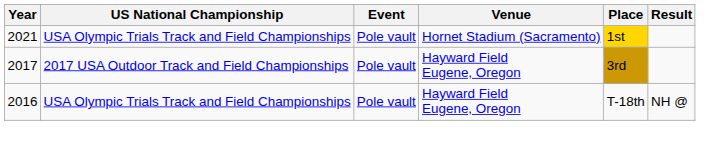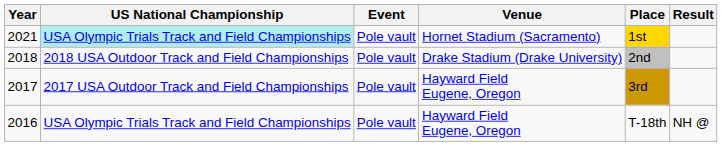 <table class="wikitable">
 <tr>
 <th>Year</th>
 <th>US National Championship</th>
 <th>Event</th>
 <th>Venue</th>
 <th>Place</th>
 <th>Result</th>
 </tr>
 <tr>
 <td>2021</td>
-<td><a href='#'>USA Olympic Trials Track and Field Championships</a></td>
+<td style="background: paleturquoise;"><a href='#'>USA Olympic Trials Track and Field Championships</a></td>
 <td><a href='#'>Pole vault</a></td>
 <td><a href='#'>Hornet Stadium (Sacramento)</a></td>
 <td bgcolor="gold">1st</td>
+<td></td>
+</tr>
+<tr>
+<td>2018</td>
+<td><a href='#'>2018 USA Outdoor Track and Field Championships</a></td>
+<td><a href='#'>Pole vault</a></td>
+<td><a href='#'>Drake Stadium (Drake University)</a></td>
+<td bgcolor=silver>2nd</td>
 <td></td>
 </tr>
 <tr>
 <td>2017</td>
 <td><a href='#'>2017 USA Outdoor Track and Field Championships</a></td>
 <td><a href='#'>Pole vault</a></td>
 <td><a href='#'>Hayward Field</a><br><a href='#'>Eugene, Oregon</a></td>
 <td bgcolor=cc9905>3rd</td>
 <td></td>
 </tr>
 <tr>
 <td>2016</td>
 <td><a href='#'>USA Olympic Trials Track and Field Championships</a></td>
 <td><a href='#'>Pole vault</a></td>
 <td><a href='#'>Hayward Field</a><br><a href='#'>Eugene, Oregon</a></td>
 <td>T-18th</td>
 <td>NH @ </td>
 </tr>
 </table>
